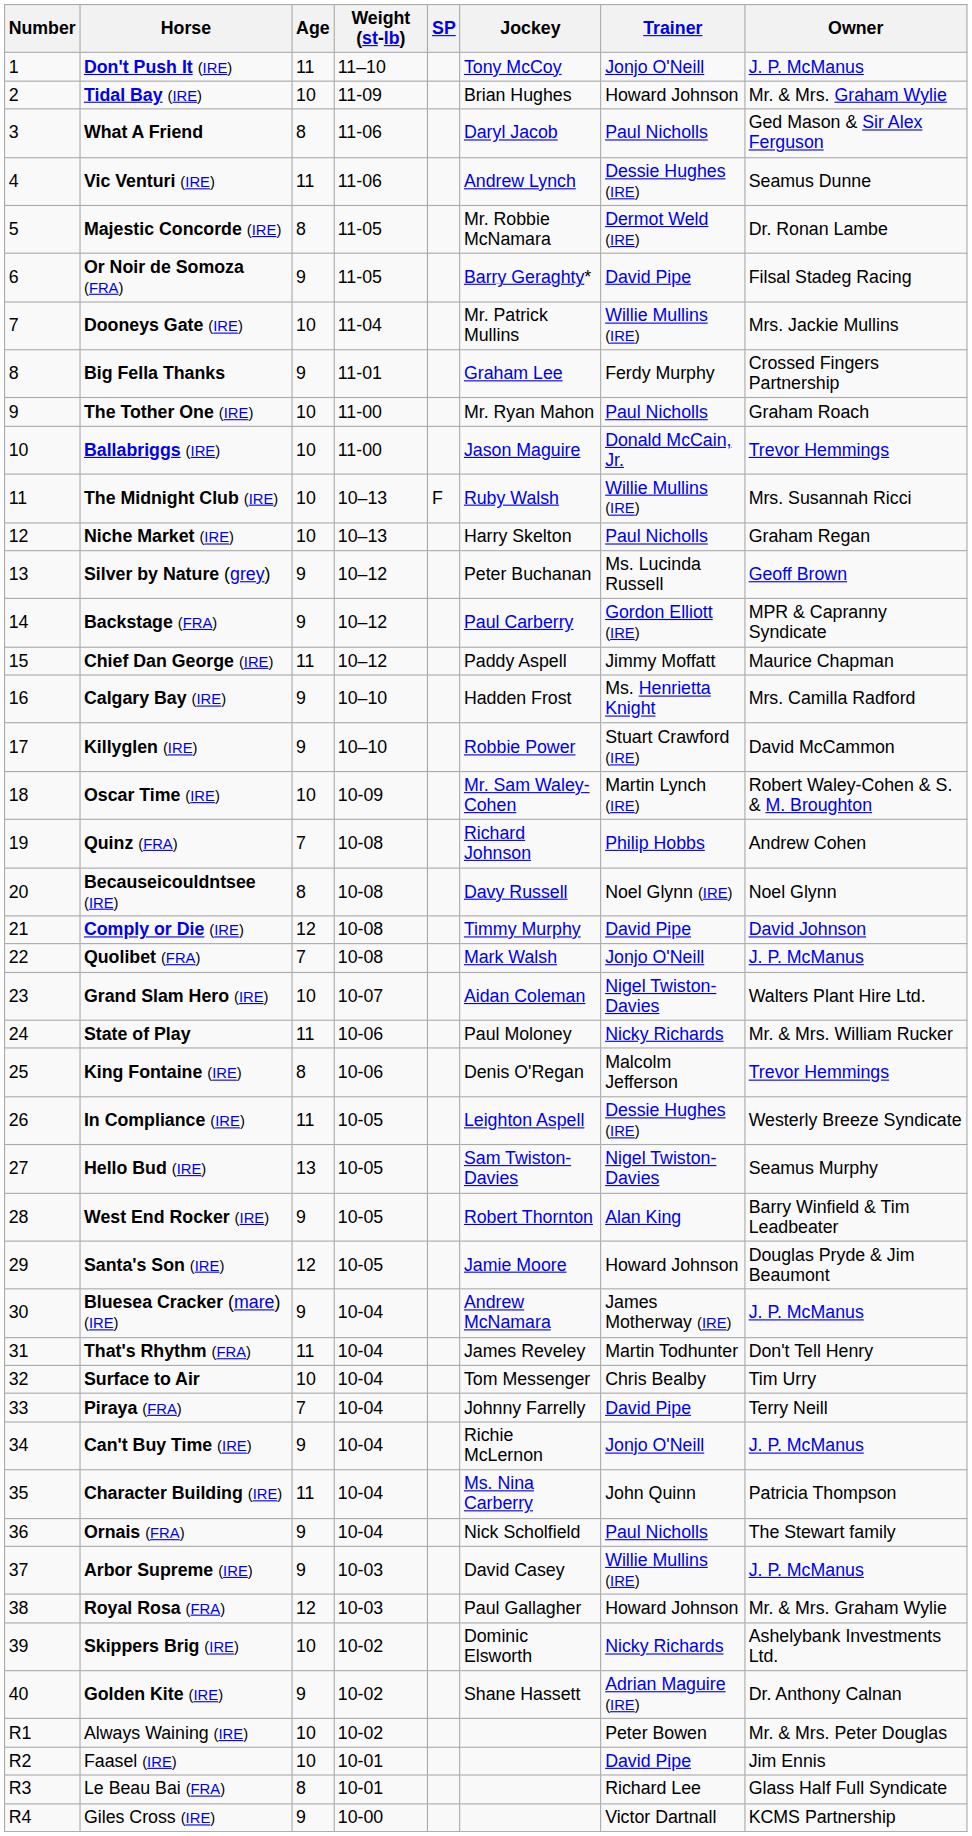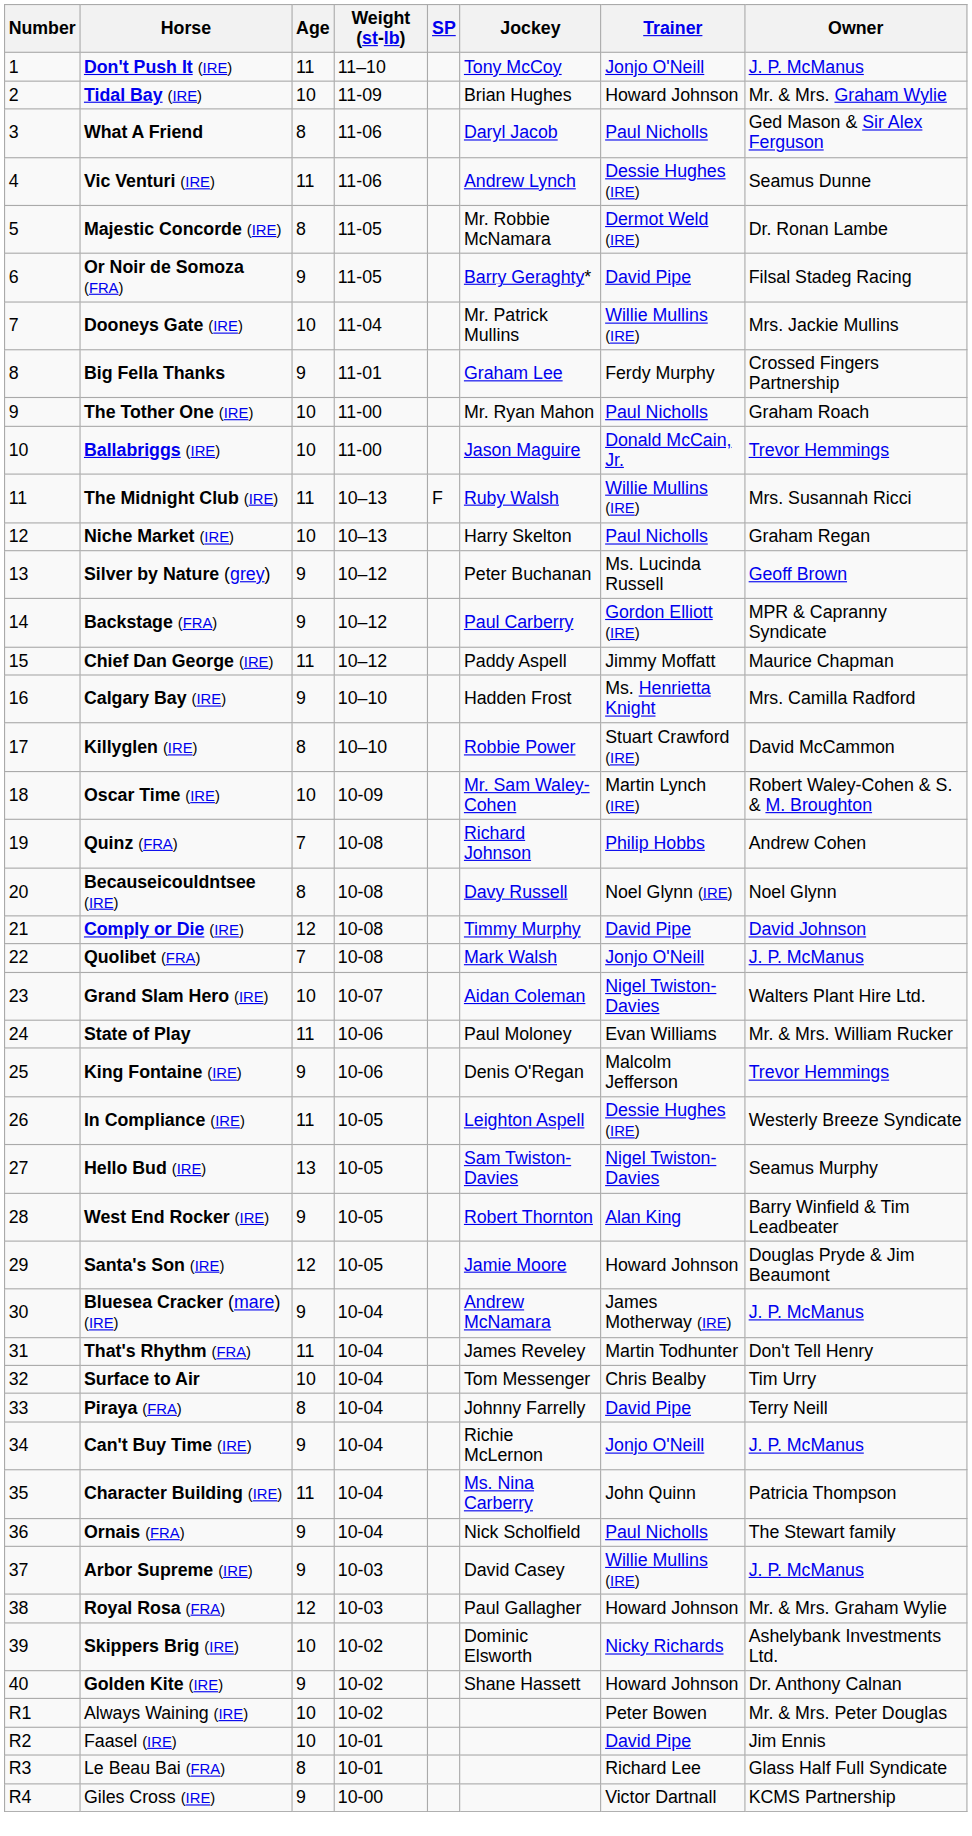 <table class="wikitable sortable">
 <tr>
 <th>Number</th>
 <th>Horse</th>
 <th>Age</th>
 <th>Weight (<a href='#'>st</a>-<a href='#'>lb</a>)</th>
 <th><a href='#'>SP</a></th>
 <th>Jockey</th>
 <th><a href='#'>Trainer</a></th>
 <th>Owner</th>
 </tr>
 <tr>
 <td>1</td>
 <td><strong><a href='#'>Don't Push It</a></strong> <small>(<a href='#'>IRE</a>)</small></td>
 <td>11</td>
 <td>11–10</td>
 <td></td>
 <td><a href='#'>Tony McCoy</a></td>
 <td><a href='#'>Jonjo O'Neill</a></td>
 <td><a href='#'>J. P. McManus</a></td>
 </tr>
 <tr>
 <td>2</td>
 <td><strong><a href='#'>Tidal Bay</a></strong> <small>(<a href='#'>IRE</a>)</small></td>
 <td>10</td>
 <td>11-09</td>
 <td></td>
 <td>Brian Hughes</td>
 <td>Howard Johnson</td>
 <td>Mr. & Mrs. <a href='#'>Graham Wylie</a></td>
 </tr>
 <tr>
 <td>3</td>
 <td><strong>What A Friend</strong></td>
 <td>8</td>
 <td>11-06</td>
 <td></td>
 <td><a href='#'>Daryl Jacob</a></td>
 <td><a href='#'>Paul Nicholls</a></td>
 <td>Ged Mason & <a href='#'>Sir Alex Ferguson</a></td>
 </tr>
 <tr>
 <td>4</td>
 <td><strong>Vic Venturi</strong> <small>(<a href='#'>IRE</a>)</small></td>
 <td>11</td>
 <td>11-06</td>
 <td></td>
 <td><a href='#'>Andrew Lynch</a></td>
 <td><a href='#'>Dessie Hughes</a> <small>(<a href='#'>IRE</a>)</small></td>
 <td>Seamus Dunne</td>
 </tr>
 <tr>
 <td>5</td>
 <td><strong>Majestic Concorde</strong> <small>(<a href='#'>IRE</a>)</small></td>
 <td>8</td>
 <td>11-05</td>
 <td></td>
 <td>Mr. Robbie McNamara</td>
 <td><a href='#'>Dermot Weld</a> <small>(<a href='#'>IRE</a>)</small></td>
 <td>Dr. Ronan Lambe</td>
 </tr>
 <tr>
 <td>6</td>
 <td><strong>Or Noir de Somoza</strong> <small>(<a href='#'>FRA</a>)</small></td>
 <td>9</td>
 <td>11-05</td>
 <td></td>
 <td><a href='#'>Barry Geraghty</a>*</td>
 <td><a href='#'>David Pipe</a></td>
 <td>Filsal Stadeg Racing</td>
 </tr>
 <tr>
 <td>7</td>
 <td><strong>Dooneys Gate</strong> <small>(<a href='#'>IRE</a>)</small></td>
 <td>10</td>
 <td>11-04</td>
 <td></td>
 <td>Mr. Patrick Mullins</td>
 <td><a href='#'>Willie Mullins</a> <small>(<a href='#'>IRE</a>)</small></td>
 <td>Mrs. Jackie Mullins</td>
 </tr>
 <tr>
 <td>8</td>
 <td><strong>Big Fella Thanks</strong></td>
 <td>9</td>
 <td>11-01</td>
 <td></td>
 <td><a href='#'>Graham Lee</a></td>
 <td>Ferdy Murphy</td>
 <td>Crossed Fingers Partnership</td>
 </tr>
 <tr>
 <td>9</td>
 <td><strong>The Tother One</strong> <small>(<a href='#'>IRE</a>)</small></td>
 <td>10</td>
 <td>11-00</td>
 <td></td>
 <td>Mr. Ryan Mahon</td>
 <td><a href='#'>Paul Nicholls</a></td>
 <td>Graham Roach</td>
 </tr>
 <tr>
 <td>10</td>
 <td><strong><a href='#'>Ballabriggs</a></strong> <small>(<a href='#'>IRE</a>)</small></td>
 <td>10</td>
 <td>11-00</td>
 <td></td>
 <td><a href='#'>Jason Maguire</a></td>
 <td><a href='#'>Donald McCain, Jr.</a></td>
 <td><a href='#'>Trevor Hemmings</a></td>
 </tr>
 <tr>
 <td>11</td>
 <td><strong>The Midnight Club</strong> <small>(<a href='#'>IRE</a>)</small></td>
-<td>10</td>
+<td>11</td>
 <td>10–13</td>
 <td> F</td>
 <td><a href='#'>Ruby Walsh</a></td>
 <td><a href='#'>Willie Mullins</a> <small>(<a href='#'>IRE</a>)</small></td>
 <td>Mrs. Susannah Ricci</td>
 </tr>
 <tr>
 <td>12</td>
 <td><strong>Niche Market</strong> <small>(<a href='#'>IRE</a>)</small></td>
 <td>10</td>
 <td>10–13</td>
 <td></td>
 <td>Harry Skelton</td>
 <td><a href='#'>Paul Nicholls</a></td>
 <td>Graham Regan</td>
 </tr>
 <tr>
 <td>13</td>
 <td><strong>Silver by Nature</strong> (<a href='#'>grey</a>)</td>
 <td>9</td>
 <td>10–12</td>
 <td></td>
 <td>Peter Buchanan</td>
 <td>Ms. Lucinda Russell</td>
 <td><a href='#'>Geoff Brown</a></td>
 </tr>
 <tr>
 <td>14</td>
 <td><strong>Backstage</strong> <small>(<a href='#'>FRA</a>)</small></td>
 <td>9</td>
 <td>10–12</td>
 <td></td>
 <td><a href='#'>Paul Carberry</a></td>
 <td><a href='#'>Gordon Elliott</a> <small>(<a href='#'>IRE</a>)</small></td>
 <td>MPR & Capranny Syndicate</td>
 </tr>
 <tr>
 <td>15</td>
 <td><strong>Chief Dan George</strong> <small>(<a href='#'>IRE</a>)</small></td>
 <td>11</td>
 <td>10–12</td>
 <td></td>
 <td>Paddy Aspell</td>
 <td>Jimmy Moffatt</td>
 <td>Maurice Chapman</td>
 </tr>
 <tr>
 <td>16</td>
 <td><strong>Calgary Bay</strong> <small>(<a href='#'>IRE</a>)</small></td>
 <td>9</td>
 <td>10–10</td>
 <td></td>
 <td>Hadden Frost</td>
 <td>Ms. <a href='#'>Henrietta Knight</a></td>
 <td>Mrs. Camilla Radford</td>
 </tr>
 <tr>
 <td>17</td>
 <td><strong>Killyglen</strong> <small>(<a href='#'>IRE</a>)</small></td>
-<td>9</td>
+<td>8</td>
 <td>10–10</td>
 <td></td>
 <td><a href='#'>Robbie Power</a></td>
 <td>Stuart Crawford <small>(<a href='#'>IRE</a>)</small></td>
 <td>David McCammon</td>
 </tr>
 <tr>
 <td>18</td>
 <td><strong>Oscar Time</strong> <small>(<a href='#'>IRE</a>)</small></td>
 <td>10</td>
 <td>10-09</td>
 <td></td>
 <td><a href='#'>Mr. Sam Waley-Cohen</a></td>
 <td>Martin Lynch <small>(<a href='#'>IRE</a>)</small></td>
 <td>Robert Waley-Cohen & S. & <a href='#'>M. Broughton</a></td>
 </tr>
 <tr>
 <td>19</td>
 <td><strong>Quinz</strong> <small>(<a href='#'>FRA</a>)</small></td>
 <td>7</td>
 <td>10-08</td>
 <td></td>
 <td><a href='#'>Richard Johnson</a></td>
 <td><a href='#'>Philip Hobbs</a></td>
 <td>Andrew Cohen</td>
 </tr>
 <tr>
 <td>20</td>
 <td><strong>Becauseicouldntsee</strong> <small>(<a href='#'>IRE</a>)</small></td>
 <td>8</td>
 <td>10-08</td>
 <td></td>
 <td><a href='#'>Davy Russell</a></td>
 <td>Noel Glynn <small>(<a href='#'>IRE</a>)</small></td>
 <td>Noel Glynn</td>
 </tr>
 <tr>
 <td>21</td>
 <td><strong><a href='#'>Comply or Die</a></strong> <small>(<a href='#'>IRE</a>)</small></td>
 <td>12</td>
 <td>10-08</td>
 <td></td>
 <td><a href='#'>Timmy Murphy</a></td>
 <td><a href='#'>David Pipe</a></td>
 <td><a href='#'>David Johnson</a></td>
 </tr>
 <tr>
 <td>22</td>
 <td><strong>Quolibet</strong> <small>(<a href='#'>FRA</a>)</small></td>
 <td>7</td>
 <td>10-08</td>
 <td></td>
 <td><a href='#'>Mark Walsh</a></td>
 <td><a href='#'>Jonjo O'Neill</a></td>
 <td><a href='#'>J. P. McManus</a></td>
 </tr>
 <tr>
 <td>23</td>
 <td><strong>Grand Slam Hero</strong> <small>(<a href='#'>IRE</a>)</small></td>
 <td>10</td>
 <td>10-07</td>
 <td></td>
 <td><a href='#'>Aidan Coleman</a></td>
 <td><a href='#'>Nigel Twiston-Davies</a></td>
 <td>Walters Plant Hire Ltd.</td>
 </tr>
 <tr>
 <td>24</td>
 <td><strong>State of Play</strong></td>
 <td>11</td>
 <td>10-06</td>
 <td></td>
 <td>Paul Moloney</td>
-<td><a href='#'>Nicky Richards</a></td>
+<td>Evan Williams</td>
 <td>Mr. & Mrs. William Rucker</td>
 </tr>
 <tr>
 <td>25</td>
 <td><strong>King Fontaine</strong> <small>(<a href='#'>IRE</a>)</small></td>
-<td>8</td>
+<td>9</td>
 <td>10-06</td>
 <td></td>
 <td>Denis O'Regan</td>
 <td>Malcolm Jefferson</td>
 <td><a href='#'>Trevor Hemmings</a></td>
 </tr>
 <tr>
 <td>26</td>
 <td><strong>In Compliance</strong> <small>(<a href='#'>IRE</a>)</small></td>
 <td>11</td>
 <td>10-05</td>
 <td></td>
 <td><a href='#'>Leighton Aspell</a></td>
 <td><a href='#'>Dessie Hughes</a> <small>(<a href='#'>IRE</a>)</small></td>
 <td>Westerly Breeze Syndicate</td>
 </tr>
 <tr>
 <td>27</td>
 <td><strong>Hello Bud</strong> <small>(<a href='#'>IRE</a>)</small></td>
 <td>13</td>
 <td>10-05</td>
 <td></td>
 <td><a href='#'>Sam Twiston-Davies</a></td>
 <td><a href='#'>Nigel Twiston-Davies</a></td>
 <td>Seamus Murphy</td>
 </tr>
 <tr>
 <td>28</td>
 <td><strong>West End Rocker</strong> <small>(<a href='#'>IRE</a>)</small></td>
 <td>9</td>
 <td>10-05</td>
 <td></td>
 <td><a href='#'>Robert Thornton</a></td>
 <td><a href='#'>Alan King</a></td>
 <td>Barry Winfield & Tim Leadbeater</td>
 </tr>
 <tr>
 <td>29</td>
 <td><strong>Santa's Son</strong> <small>(<a href='#'>IRE</a>)</small></td>
 <td>12</td>
 <td>10-05</td>
 <td></td>
 <td><a href='#'>Jamie Moore</a></td>
 <td>Howard Johnson</td>
 <td>Douglas Pryde & Jim Beaumont</td>
 </tr>
 <tr>
 <td>30</td>
 <td><strong>Bluesea Cracker</strong> (<a href='#'>mare</a>) <small>(<a href='#'>IRE</a>)</small></td>
 <td>9</td>
 <td>10-04</td>
 <td></td>
 <td><a href='#'>Andrew McNamara</a></td>
 <td>James Motherway <small>(<a href='#'>IRE</a>)</small></td>
 <td><a href='#'>J. P. McManus</a></td>
 </tr>
 <tr>
 <td>31</td>
 <td><strong>That's Rhythm</strong> <small>(<a href='#'>FRA</a>)</small></td>
 <td>11</td>
 <td>10-04</td>
 <td></td>
 <td>James Reveley</td>
 <td>Martin Todhunter</td>
 <td>Don't Tell Henry</td>
 </tr>
 <tr>
 <td>32</td>
 <td><strong>Surface to Air</strong></td>
 <td>10</td>
 <td>10-04</td>
 <td></td>
 <td>Tom Messenger</td>
 <td>Chris Bealby</td>
 <td>Tim Urry</td>
 </tr>
 <tr>
 <td>33</td>
 <td><strong>Piraya</strong> <small>(<a href='#'>FRA</a>)</small></td>
-<td>7</td>
+<td>8</td>
 <td>10-04</td>
 <td></td>
 <td>Johnny Farrelly</td>
 <td><a href='#'>David Pipe</a></td>
 <td>Terry Neill</td>
 </tr>
 <tr>
 <td>34</td>
 <td><strong>Can't Buy Time</strong> <small>(<a href='#'>IRE</a>)</small></td>
 <td>9</td>
 <td>10-04</td>
 <td></td>
 <td>Richie McLernon</td>
 <td><a href='#'>Jonjo O'Neill</a></td>
 <td><a href='#'>J. P. McManus</a></td>
 </tr>
 <tr>
 <td>35</td>
 <td><strong>Character Building</strong> <small>(<a href='#'>IRE</a>)</small></td>
 <td>11</td>
 <td>10-04</td>
 <td></td>
 <td><a href='#'>Ms. Nina Carberry</a></td>
 <td>John Quinn</td>
 <td>Patricia Thompson</td>
 </tr>
 <tr>
 <td>36</td>
 <td><strong>Ornais</strong> <small>(<a href='#'>FRA</a>)</small></td>
 <td>9</td>
 <td>10-04</td>
 <td></td>
 <td>Nick Scholfield</td>
 <td><a href='#'>Paul Nicholls</a></td>
 <td>The Stewart family</td>
 </tr>
 <tr>
 <td>37</td>
 <td><strong>Arbor Supreme</strong> <small>(<a href='#'>IRE</a>)</small></td>
 <td>9</td>
 <td>10-03</td>
 <td></td>
 <td>David Casey</td>
 <td><a href='#'>Willie Mullins</a> <small>(<a href='#'>IRE</a>)</small></td>
 <td><a href='#'>J. P. McManus</a></td>
 </tr>
 <tr>
 <td>38</td>
 <td><strong>Royal Rosa</strong> <small>(<a href='#'>FRA</a>)</small></td>
 <td>12</td>
 <td>10-03</td>
 <td></td>
 <td>Paul Gallagher</td>
 <td>Howard Johnson</td>
 <td>Mr. & Mrs. Graham Wylie</td>
 </tr>
 <tr>
 <td>39</td>
 <td><strong>Skippers Brig</strong> <small>(<a href='#'>IRE</a>)</small></td>
 <td>10</td>
 <td>10-02</td>
 <td></td>
 <td>Dominic Elsworth</td>
 <td><a href='#'>Nicky Richards</a></td>
 <td>Ashelybank Investments Ltd.</td>
 </tr>
 <tr>
 <td>40</td>
 <td><strong>Golden Kite</strong> <small>(<a href='#'>IRE</a>)</small></td>
 <td>9</td>
 <td>10-02</td>
 <td></td>
 <td>Shane Hassett</td>
-<td><a href='#'>Adrian Maguire</a> <small>(<a href='#'>IRE</a>)</small></td>
+<td>Howard Johnson</td>
 <td>Dr. Anthony Calnan</td>
 </tr>
 <tr>
 <td>R1</td>
 <td>Always Waining <small>(<a href='#'>IRE</a>)</small></td>
 <td>10</td>
 <td>10-02</td>
 <td></td>
 <td></td>
 <td>Peter Bowen</td>
 <td>Mr. & Mrs. Peter Douglas</td>
 </tr>
 <tr>
 <td>R2</td>
 <td>Faasel <small>(<a href='#'>IRE</a>)</small></td>
 <td>10</td>
 <td>10-01</td>
 <td></td>
 <td></td>
 <td><a href='#'>David Pipe</a></td>
 <td>Jim Ennis</td>
 </tr>
 <tr>
 <td>R3</td>
 <td>Le Beau Bai <small>(<a href='#'>FRA</a>)</small></td>
 <td>8</td>
 <td>10-01</td>
 <td></td>
 <td></td>
 <td>Richard Lee</td>
 <td>Glass Half Full Syndicate</td>
 </tr>
 <tr>
 <td>R4</td>
 <td>Giles Cross <small>(<a href='#'>IRE</a>)</small></td>
 <td>9</td>
 <td>10-00</td>
 <td></td>
 <td></td>
 <td>Victor Dartnall</td>
 <td>KCMS Partnership</td>
 </tr>
 </table>
